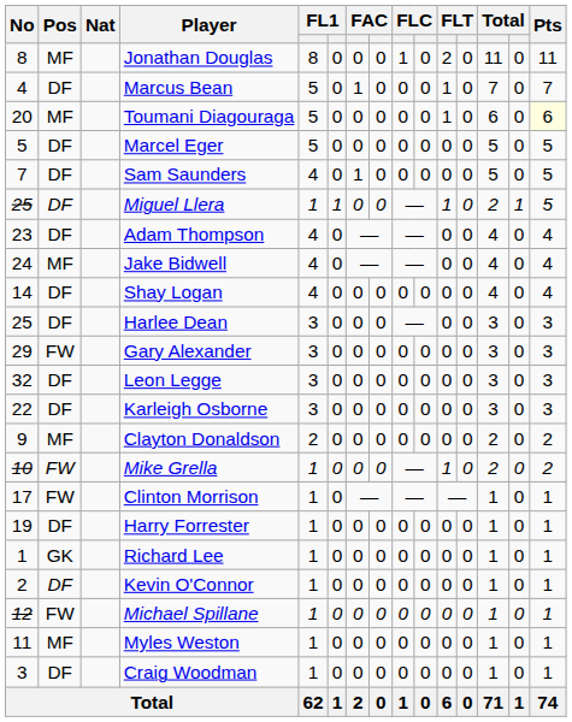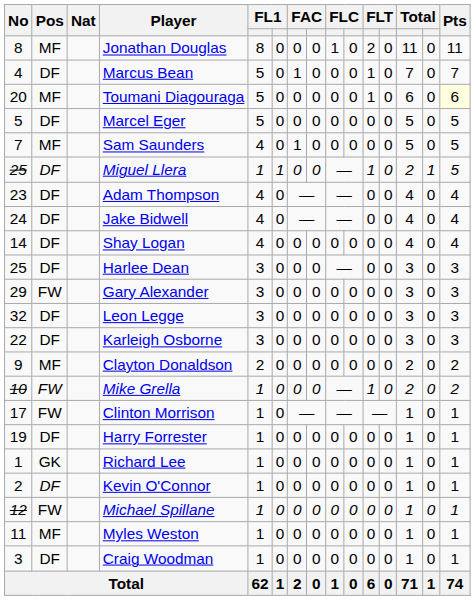 <table class="wikitable" style="text-align:center; border:1px #aaa solid; font-size:95%;">
 <tr>
 <th rowspan="2">No</th>
 <th rowspan="2">Pos</th>
 <th rowspan="2">Nat</th>
 <th rowspan="2">Player</th>
 <th colspan="2">FL1</th>
 <th colspan="2">FAC</th>
 <th colspan="2">FLC</th>
 <th colspan="2">FLT</th>
 <th colspan="2">Total</th>
 <th rowspan="2">Pts</th>
 </tr>
 <tr>
 <th></th>
 <th></th>
 <th></th>
 <th></th>
 <th></th>
 <th></th>
 <th></th>
 <th></th>
 <th></th>
 <th></th>
 </tr>
 <tr>
 <td>8</td>
 <td>MF</td>
 <td></td>
 <td style="text-align:left;"><a href='#'>Jonathan Douglas</a></td>
 <td>8</td>
 <td>0</td>
 <td>0</td>
 <td>0</td>
 <td>1</td>
 <td>0</td>
 <td>2</td>
 <td>0</td>
 <td>11</td>
 <td>0</td>
 <td>11</td>
 </tr>
 <tr>
 <td>4</td>
 <td>DF</td>
 <td></td>
 <td style="text-align:left;"><a href='#'>Marcus Bean</a></td>
 <td>5</td>
 <td>0</td>
 <td>1</td>
 <td>0</td>
 <td>0</td>
 <td>0</td>
 <td>1</td>
 <td>0</td>
 <td>7</td>
 <td>0</td>
 <td>7</td>
 </tr>
 <tr>
 <td>20</td>
 <td>MF</td>
 <td></td>
 <td style="text-align:left;"><a href='#'>Toumani Diagouraga</a></td>
 <td>5</td>
 <td>0</td>
 <td>0</td>
 <td>0</td>
 <td>0</td>
 <td>0</td>
 <td>1</td>
 <td>0</td>
 <td>6</td>
 <td>0</td>
 <td style="background: lightyellow;">6</td>
 </tr>
 <tr>
 <td>5</td>
 <td>DF</td>
 <td></td>
 <td style="text-align:left;"><a href='#'>Marcel Eger</a></td>
 <td>5</td>
 <td>0</td>
 <td>0</td>
 <td>0</td>
 <td>0</td>
 <td>0</td>
 <td>0</td>
 <td>0</td>
 <td>5</td>
 <td>0</td>
 <td>5</td>
 </tr>
 <tr>
 <td>7</td>
-<td>DF</td>
+<td>MF</td>
 <td></td>
 <td style="text-align:left;"><a href='#'>Sam Saunders</a></td>
 <td>4</td>
 <td>0</td>
 <td>1</td>
 <td>0</td>
 <td>0</td>
 <td>0</td>
 <td>0</td>
 <td>0</td>
 <td>5</td>
 <td>0</td>
 <td>5</td>
 </tr>
 <tr>
 <td><em><s>25</s></em></td>
 <td><em>DF</em></td>
 <td><em></em></td>
 <td style="text-align:left;"><em><a href='#'>Miguel Llera</a></em></td>
 <td><em>1</em></td>
 <td><em>1</em></td>
 <td><em>0</em></td>
 <td><em>0</em></td>
 <td colspan="2"><em>—</em></td>
 <td><em>1</em></td>
 <td><em>0</em></td>
 <td><em>2</em></td>
 <td><em>1</em></td>
 <td><em>5</em></td>
 </tr>
 <tr>
 <td>23</td>
 <td>DF</td>
 <td></td>
 <td style="text-align:left;"><a href='#'>Adam Thompson</a></td>
 <td>4</td>
 <td>0</td>
 <td colspan="2"><em>—</em></td>
 <td colspan="2"><em>—</em></td>
 <td>0</td>
 <td>0</td>
 <td>4</td>
 <td>0</td>
 <td>4</td>
 </tr>
 <tr>
 <td>24</td>
-<td>MF</td>
+<td>DF</td>
 <td></td>
 <td style="text-align:left;"><a href='#'>Jake Bidwell</a></td>
 <td>4</td>
 <td>0</td>
 <td colspan="2"><em>—</em></td>
 <td colspan="2"><em>—</em></td>
 <td>0</td>
 <td>0</td>
 <td>4</td>
 <td>0</td>
 <td>4</td>
 </tr>
 <tr>
 <td>14</td>
 <td>DF</td>
 <td></td>
 <td style="text-align:left;"><a href='#'>Shay Logan</a></td>
 <td>4</td>
 <td>0</td>
 <td>0</td>
 <td>0</td>
 <td>0</td>
 <td>0</td>
 <td>0</td>
 <td>0</td>
 <td>4</td>
 <td>0</td>
 <td>4</td>
 </tr>
 <tr>
 <td>25</td>
 <td>DF</td>
 <td></td>
 <td style="text-align:left;"><a href='#'>Harlee Dean</a></td>
 <td>3</td>
 <td>0</td>
 <td>0</td>
 <td>0</td>
 <td colspan="2"><em>—</em></td>
 <td>0</td>
 <td>0</td>
 <td>3</td>
 <td>0</td>
 <td>3</td>
 </tr>
 <tr>
 <td>29</td>
 <td>FW</td>
 <td></td>
 <td style="text-align:left;"><a href='#'>Gary Alexander</a></td>
 <td>3</td>
 <td>0</td>
 <td>0</td>
 <td>0</td>
 <td>0</td>
 <td>0</td>
 <td>0</td>
 <td>0</td>
 <td>3</td>
 <td>0</td>
 <td>3</td>
 </tr>
 <tr>
 <td>32</td>
 <td>DF</td>
 <td></td>
 <td style="text-align:left;"><a href='#'>Leon Legge</a></td>
 <td>3</td>
 <td>0</td>
 <td>0</td>
 <td>0</td>
 <td>0</td>
 <td>0</td>
 <td>0</td>
 <td>0</td>
 <td>3</td>
 <td>0</td>
 <td>3</td>
 </tr>
 <tr>
 <td>22</td>
 <td>DF</td>
 <td></td>
 <td style="text-align:left;"><a href='#'>Karleigh Osborne</a></td>
 <td>3</td>
 <td>0</td>
 <td>0</td>
 <td>0</td>
 <td>0</td>
 <td>0</td>
 <td>0</td>
 <td>0</td>
 <td>3</td>
 <td>0</td>
 <td>3</td>
 </tr>
 <tr>
 <td>9</td>
 <td>MF</td>
 <td></td>
 <td style="text-align:left;"><a href='#'>Clayton Donaldson</a></td>
 <td>2</td>
 <td>0</td>
 <td>0</td>
 <td>0</td>
 <td>0</td>
 <td>0</td>
 <td>0</td>
 <td>0</td>
 <td>2</td>
 <td>0</td>
 <td>2</td>
 </tr>
 <tr>
 <td><em><s>10</s></em></td>
 <td><em>FW</em></td>
 <td><em></em></td>
 <td style="text-align:left;"><em><a href='#'>Mike Grella</a></em></td>
 <td><em>1</em></td>
 <td><em>0</em></td>
 <td><em>0</em></td>
 <td><em>0</em></td>
 <td colspan="2"><em>—</em></td>
 <td><em>1</em></td>
 <td><em>0</em></td>
 <td><em>2</em></td>
 <td><em>0</em></td>
 <td><em>2</em></td>
 </tr>
 <tr>
 <td>17</td>
 <td>FW</td>
 <td></td>
 <td style="text-align:left;"><a href='#'>Clinton Morrison</a></td>
 <td>1</td>
 <td>0</td>
 <td colspan="2"><em>—</em></td>
 <td colspan="2"><em>—</em></td>
 <td colspan="2"><em>—</em></td>
 <td>1</td>
 <td>0</td>
 <td>1</td>
 </tr>
 <tr>
 <td>19</td>
 <td>DF</td>
 <td></td>
 <td style="text-align:left;"><a href='#'>Harry Forrester</a></td>
 <td>1</td>
 <td>0</td>
 <td>0</td>
 <td>0</td>
 <td>0</td>
 <td>0</td>
 <td>0</td>
 <td>0</td>
 <td>1</td>
 <td>0</td>
 <td>1</td>
 </tr>
 <tr>
 <td>1</td>
 <td>GK</td>
 <td></td>
 <td style="text-align:left;"><a href='#'>Richard Lee</a></td>
 <td>1</td>
 <td>0</td>
 <td>0</td>
 <td>0</td>
 <td>0</td>
 <td>0</td>
 <td>0</td>
 <td>0</td>
 <td>1</td>
 <td>0</td>
 <td>1</td>
 </tr>
 <tr>
 <td>2</td>
 <td><em>DF</em></td>
 <td></td>
 <td style="text-align:left;"><a href='#'>Kevin O'Connor</a></td>
 <td>1</td>
 <td>0</td>
 <td>0</td>
 <td>0</td>
 <td>0</td>
 <td>0</td>
 <td>0</td>
 <td>0</td>
 <td>1</td>
 <td>0</td>
 <td>1</td>
 </tr>
 <tr>
 <td><em><s>12</s></em></td>
 <td>FW</td>
 <td><em></em></td>
 <td style="text-align:left;"><a href='#'><em>Michael Spillane</em></a></td>
 <td><em>1</em></td>
 <td><em>0</em></td>
 <td><em>0</em></td>
 <td><em>0</em></td>
 <td><em>0</em></td>
 <td><em>0</em></td>
 <td><em>0</em></td>
 <td><em>0</em></td>
 <td><em>1</em></td>
 <td><em>0</em></td>
 <td><em>1</em></td>
 </tr>
 <tr>
 <td>11</td>
 <td>MF</td>
 <td></td>
 <td style="text-align:left;"><a href='#'>Myles Weston</a></td>
 <td>1</td>
 <td>0</td>
 <td>0</td>
 <td>0</td>
 <td>0</td>
 <td>0</td>
 <td>0</td>
 <td>0</td>
 <td>1</td>
 <td>0</td>
 <td>1</td>
 </tr>
 <tr>
 <td>3</td>
 <td>DF</td>
 <td></td>
 <td style="text-align:left;"><a href='#'>Craig Woodman</a></td>
 <td>1</td>
 <td>0</td>
 <td>0</td>
 <td>0</td>
 <td>0</td>
 <td>0</td>
 <td>0</td>
 <td>0</td>
 <td>1</td>
 <td>0</td>
 <td>1</td>
 </tr>
 <tr>
 <th colspan="4">Total</th>
 <th>62</th>
 <th>1</th>
 <th>2</th>
 <th>0</th>
 <th>1</th>
 <th>0</th>
 <th>6</th>
 <th>0</th>
 <th>71</th>
 <th>1</th>
 <th>74</th>
 </tr>
 </table>
